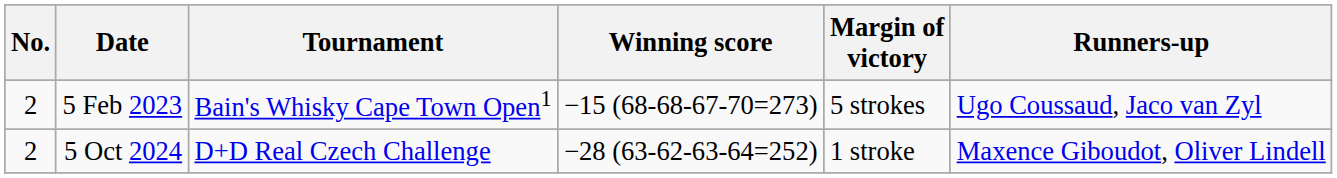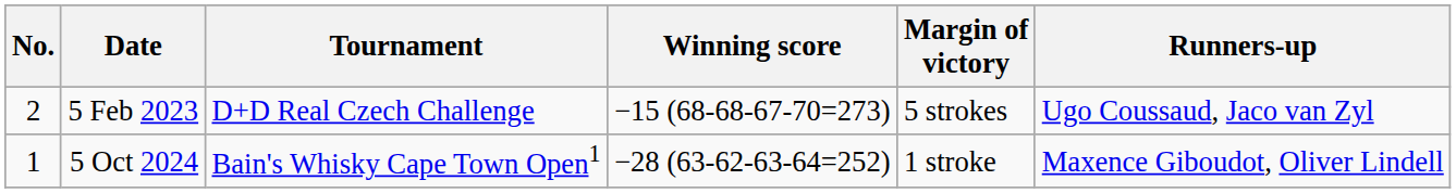 <table class="wikitable" style="font-size:95%;">
 <tr>
 <th>No.</th>
 <th>Date</th>
 <th>Tournament</th>
 <th>Winning score</th>
 <th>Margin of<br>victory</th>
 <th>Runners-up</th>
 </tr>
 <tr>
 <td align=center>2</td>
 <td align=right>5 Feb <a href='#'>2023</a></td>
-<td><a href='#'>Bain's Whisky Cape Town Open</a><sup>1</sup></td>
+<td><a href='#'>D+D Real Czech Challenge</a></td>
 <td>−15 (68-68-67-70=273)</td>
 <td>5 strokes</td>
 <td> <a href='#'>Ugo Coussaud</a>,  <a href='#'>Jaco van Zyl</a></td>
 </tr>
 <tr>
-<td align=center>2</td>
+<td align=center>1</td>
 <td align=right>5 Oct <a href='#'>2024</a></td>
-<td><a href='#'>D+D Real Czech Challenge</a></td>
+<td><a href='#'>Bain's Whisky Cape Town Open</a><sup>1</sup></td>
 <td>−28 (63-62-63-64=252)</td>
 <td>1 stroke</td>
 <td> <a href='#'>Maxence Giboudot</a>,  <a href='#'>Oliver Lindell</a></td>
 </tr>
 </table>
